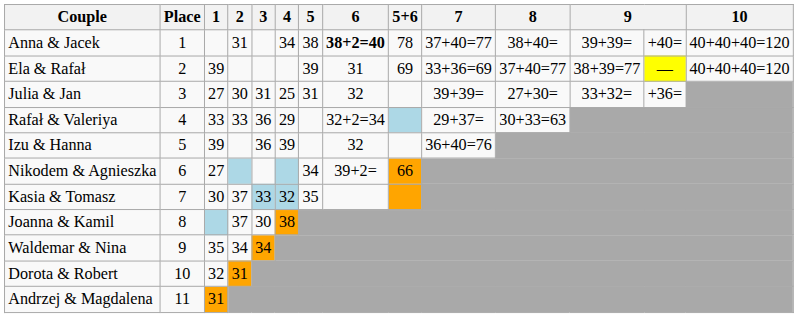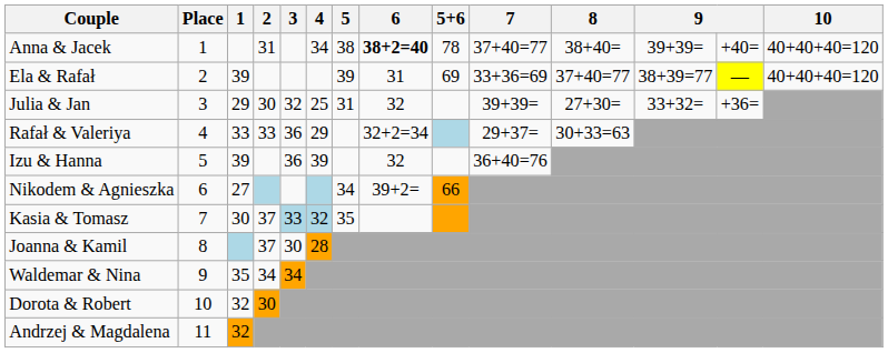 <table class="wikitable sortable" style="margin:auto;text-align:center;">
 <tr>
 <th>Couple</th>
 <th>Place</th>
 <th>1</th>
 <th>2</th>
 <th>3</th>
 <th>4</th>
 <th>5</th>
 <th>6</th>
 <th>5+6</th>
 <th>7</th>
 <th>8</th>
 <th colspan="2">9</th>
 <th>10</th>
 </tr>
 <tr>
 <td style="text-align:left;">Anna & Jacek</td>
 <td>1</td>
 <td></td>
 <td>31</td>
 <td></td>
 <td>34</td>
 <td>38</td>
 <td><strong> 38+2=40</strong></td>
 <td>78</td>
 <td> 37+40=77</td>
 <td> 38+40=</td>
 <td> 39+39=</td>
 <td>+40=</td>
 <td>40+40+40=120</td>
 </tr>
 <tr>
 <td style="text-align:left;">Ela & Rafał</td>
 <td>2</td>
 <td>39</td>
 <td></td>
 <td></td>
 <td></td>
 <td>39</td>
 <td>31</td>
 <td>69</td>
 <td>33+36=69</td>
 <td> 37+40=77</td>
 <td>38+39=77</td>
 <td style="background:yellow;">—</td>
 <td>40+40+40=120</td>
 </tr>
 <tr>
 <td style="text-align:left;">Julia & Jan</td>
 <td>3</td>
-<td>27</td>
+<td>29</td>
 <td>30</td>
-<td>31</td>
+<td>32</td>
 <td>25</td>
 <td>31</td>
 <td>32</td>
 <td></td>
 <td> 39+39=</td>
 <td> 27+30=</td>
 <td> 33+32=</td>
 <td>+36=</td>
 <td style="background:darkgray;" colspan="1"></td>
 </tr>
 <tr>
 <td style="text-align:left;">Rafał & Valeriya</td>
 <td>4</td>
 <td>33</td>
 <td>33</td>
 <td>36</td>
 <td>29</td>
 <td></td>
 <td> 32+2=34</td>
 <td style="background:lightblue;"></td>
 <td> 29+37=</td>
 <td>30+33=63</td>
 <td style="background:darkgray;" colspan="3"></td>
 </tr>
 <tr>
 <td style="text-align:left;">Izu & Hanna</td>
 <td>5</td>
 <td>39</td>
 <td></td>
 <td>36</td>
 <td>39</td>
 <td></td>
 <td>32</td>
 <td></td>
 <td>36+40=76</td>
 <td style="background:darkgray;" colspan="4"></td>
 </tr>
 <tr>
 <td style="text-align:left;">Nikodem & Agnieszka</td>
 <td>6</td>
 <td>27</td>
 <td style="background:lightblue;"></td>
 <td></td>
 <td style="background:lightblue;"></td>
 <td>34</td>
 <td> 39+2=</td>
 <td style="background:orange;">66</td>
 <td style="background:darkgray;" colspan="5"></td>
 </tr>
 <tr>
 <td style="text-align:left;">Kasia & Tomasz</td>
 <td>7</td>
 <td>30</td>
 <td>37</td>
 <td style="background:lightblue;">33</td>
 <td style="background:lightblue;">32</td>
 <td>35</td>
 <td></td>
 <td style="background:orange;"></td>
 <td style="background:darkgray;" colspan="5"></td>
 </tr>
 <tr>
 <td style="text-align:left;">Joanna & Kamil</td>
 <td>8</td>
 <td style="background:lightblue;"></td>
 <td>37</td>
 <td>30</td>
-<td style="background:orange;">38</td>
+<td style="background:orange;">28</td>
 <td style="background:darkgray;" colspan="8"></td>
 </tr>
 <tr>
 <td style="text-align:left;">Waldemar & Nina</td>
 <td>9</td>
 <td>35</td>
 <td>34</td>
 <td style="background:orange;">34</td>
 <td style="background:darkgray;" colspan="9"></td>
 </tr>
 <tr>
 <td style="text-align:left;">Dorota & Robert</td>
 <td>10</td>
 <td>32</td>
-<td style="background:orange;">31</td>
+<td style="background:orange;">30</td>
 <td style="background:darkgray;" colspan="10"></td>
 </tr>
 <tr>
 <td style="text-align:left;">Andrzej & Magdalena</td>
 <td>11</td>
-<td style="background:orange;">31</td>
+<td style="background:orange;">32</td>
 <td style="background:darkgray;" colspan="11"></td>
 </tr>
 </table>
